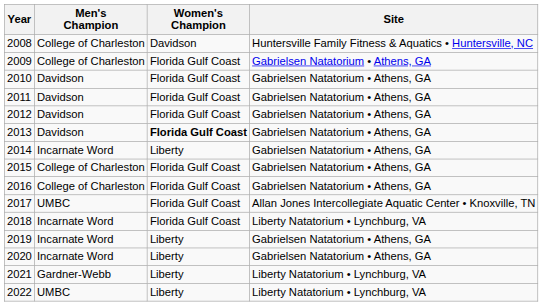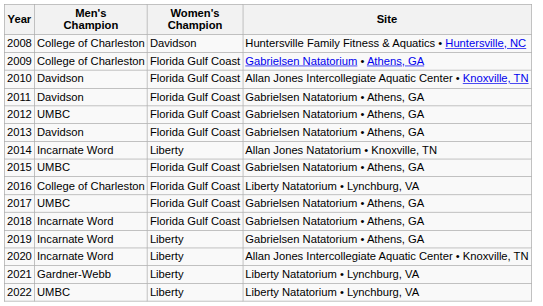 <table class=wikitable>
 <tr>
 <th>Year</th>
 <th>Men's<br>Champion</th>
 <th>Women's<br>Champion</th>
 <th>Site</th>
 </tr>
 <tr>
 <td>2008</td>
 <td>College of Charleston</td>
 <td>Davidson</td>
 <td>Huntersville Family Fitness & Aquatics • <a href='#'>Huntersville, NC</a></td>
 </tr>
 <tr>
 <td>2009</td>
 <td>College of Charleston</td>
 <td>Florida Gulf Coast</td>
 <td><a href='#'>Gabrielsen Natatorium</a> • <a href='#'>Athens, GA</a></td>
 </tr>
 <tr>
 <td>2010</td>
 <td>Davidson</td>
 <td>Florida Gulf Coast</td>
-<td>Gabrielsen Natatorium • Athens, GA</td>
+<td>Allan Jones Intercollegiate Aquatic Center • <a href='#'>Knoxville, TN</a></td>
 </tr>
 <tr>
 <td>2011</td>
 <td>Davidson</td>
 <td>Florida Gulf Coast</td>
 <td>Gabrielsen Natatorium • Athens, GA</td>
 </tr>
 <tr>
 <td>2012</td>
-<td>Davidson</td>
+<td>UMBC</td>
 <td>Florida Gulf Coast</td>
 <td>Gabrielsen Natatorium • Athens, GA</td>
 </tr>
 <tr>
 <td>2013</td>
 <td>Davidson</td>
-<td><strong>Florida Gulf Coast</strong></td>
+<td>Florida Gulf Coast</td>
 <td>Gabrielsen Natatorium • Athens, GA</td>
 </tr>
 <tr>
 <td>2014</td>
 <td>Incarnate Word</td>
 <td>Liberty</td>
-<td>Gabrielsen Natatorium • Athens, GA</td>
+<td>Allan Jones Natatorium • Knoxville, TN</td>
 </tr>
 <tr>
 <td>2015</td>
-<td>College of Charleston</td>
+<td>UMBC</td>
 <td>Florida Gulf Coast</td>
 <td>Gabrielsen Natatorium • Athens, GA</td>
 </tr>
 <tr>
 <td>2016</td>
 <td>College of Charleston</td>
 <td>Florida Gulf Coast</td>
-<td>Gabrielsen Natatorium • Athens, GA</td>
+<td>Liberty Natatorium • Lynchburg, VA</td>
 </tr>
 <tr>
 <td>2017</td>
 <td>UMBC</td>
 <td>Florida Gulf Coast</td>
-<td>Allan Jones Intercollegiate Aquatic Center • Knoxville, TN</td>
+<td>Gabrielsen Natatorium • Athens, GA</td>
 </tr>
 <tr>
 <td>2018</td>
 <td>Incarnate Word</td>
 <td>Florida Gulf Coast</td>
-<td>Liberty Natatorium • Lynchburg, VA</td>
+<td>Gabrielsen Natatorium • Athens, GA</td>
 </tr>
 <tr>
 <td>2019</td>
 <td>Incarnate Word</td>
 <td>Liberty</td>
 <td>Gabrielsen Natatorium • Athens, GA</td>
 </tr>
 <tr>
 <td>2020</td>
 <td>Incarnate Word</td>
 <td>Liberty</td>
-<td>Gabrielsen Natatorium • Athens, GA</td>
+<td>Allan Jones Intercollegiate Aquatic Center • Knoxville, TN</td>
 </tr>
 <tr>
 <td>2021</td>
 <td>Gardner-Webb</td>
 <td>Liberty</td>
 <td>Liberty Natatorium • Lynchburg, VA</td>
 </tr>
 <tr>
 <td>2022</td>
 <td>UMBC</td>
 <td>Liberty</td>
 <td>Liberty Natatorium • Lynchburg, VA</td>
 </tr>
 </table>
